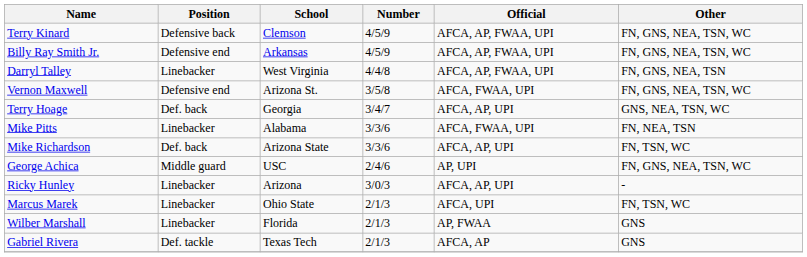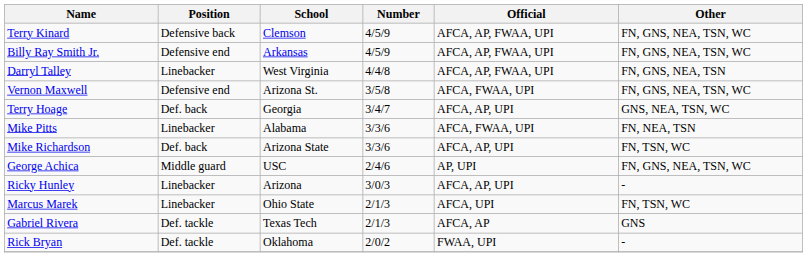 <table class="wikitable sortable">
 <tr>
 <th bgcolor="#DDDDFF" width="15%">Name</th>
 <th bgcolor="#DDDDFF" width="10%">Position</th>
 <th bgcolor="#DDDDFF" width="10%">School</th>
 <th bgcolor="#DDDDFF" width="7%">Number</th>
 <th bgcolor="#DDDDFF" width="18%">Official</th>
 <th bgcolor="#DDDDFF" width="18%">Other</th>
 </tr>
 <tr align="left">
 <td><a href='#'>Terry Kinard</a></td>
 <td>Defensive back</td>
 <td><a href='#'>Clemson</a></td>
 <td>4/5/9</td>
 <td>AFCA, AP, FWAA, UPI</td>
 <td>FN, GNS, NEA, TSN, WC</td>
 </tr>
 <tr align="left">
 <td><a href='#'>Billy Ray Smith Jr.</a></td>
 <td>Defensive end</td>
 <td><a href='#'>Arkansas</a></td>
 <td>4/5/9</td>
 <td>AFCA, AP, FWAA, UPI</td>
 <td>FN, GNS, NEA, TSN, WC</td>
 </tr>
 <tr align="left">
 <td><a href='#'>Darryl Talley</a></td>
 <td>Linebacker</td>
 <td>West Virginia</td>
 <td>4/4/8</td>
 <td>AFCA, AP, FWAA, UPI</td>
 <td>FN, GNS, NEA, TSN</td>
 </tr>
 <tr align="left">
 <td><a href='#'>Vernon Maxwell</a></td>
 <td>Defensive end</td>
 <td>Arizona St.</td>
 <td>3/5/8</td>
 <td>AFCA, FWAA, UPI</td>
 <td>FN, GNS, NEA, TSN, WC</td>
 </tr>
 <tr align="left">
 <td><a href='#'>Terry Hoage</a></td>
 <td>Def. back</td>
 <td>Georgia</td>
 <td>3/4/7</td>
 <td>AFCA, AP, UPI</td>
 <td>GNS, NEA, TSN, WC</td>
 </tr>
 <tr align="left">
 <td><a href='#'>Mike Pitts</a></td>
 <td>Linebacker</td>
 <td>Alabama</td>
 <td>3/3/6</td>
 <td>AFCA, FWAA, UPI</td>
 <td>FN, NEA, TSN</td>
 </tr>
 <tr align="left">
 <td><a href='#'>Mike Richardson</a></td>
 <td>Def. back</td>
 <td>Arizona State</td>
 <td>3/3/6</td>
 <td>AFCA, AP, UPI</td>
 <td>FN, TSN, WC</td>
 </tr>
 <tr align="left">
 <td><a href='#'>George Achica</a></td>
 <td>Middle guard</td>
 <td>USC</td>
 <td>2/4/6</td>
 <td>AP, UPI</td>
 <td>FN, GNS, NEA, TSN, WC</td>
 </tr>
 <tr align="left">
 <td><a href='#'>Ricky Hunley</a></td>
 <td>Linebacker</td>
 <td>Arizona</td>
 <td>3/0/3</td>
 <td>AFCA, AP, UPI</td>
 <td>-</td>
 </tr>
 <tr align="left">
 <td><a href='#'>Marcus Marek</a></td>
 <td>Linebacker</td>
 <td>Ohio State</td>
 <td>2/1/3</td>
 <td>AFCA, UPI</td>
 <td>FN, TSN, WC</td>
 </tr>
 <tr align="left">
-<td><a href='#'>Wilber Marshall</a></td>
-<td>Linebacker</td>
-<td>Florida</td>
-<td>2/1/3</td>
-<td>AP, FWAA</td>
-<td>GNS</td>
-</tr>
-<tr align="left">
 <td><a href='#'>Gabriel Rivera</a></td>
 <td>Def. tackle</td>
 <td>Texas Tech</td>
 <td>2/1/3</td>
 <td>AFCA, AP</td>
 <td>GNS</td>
 </tr>
 <tr align="left">
+<td><a href='#'>Rick Bryan</a></td>
+<td>Def. tackle</td>
+<td>Oklahoma</td>
+<td>2/0/2</td>
+<td>FWAA, UPI</td>
+<td>-</td>
+</tr>
+<tr align="left">
 </tr>
 </table>
